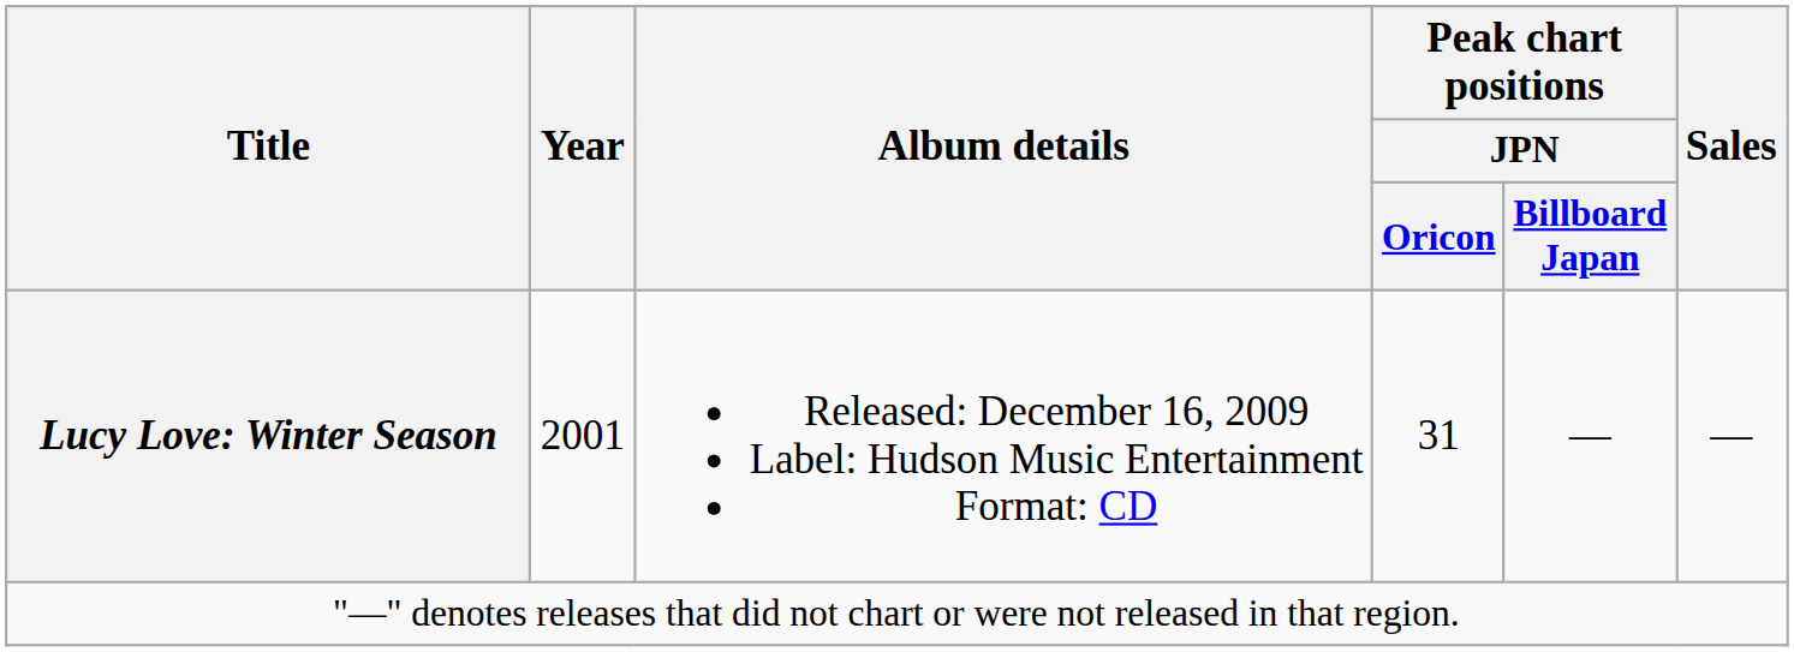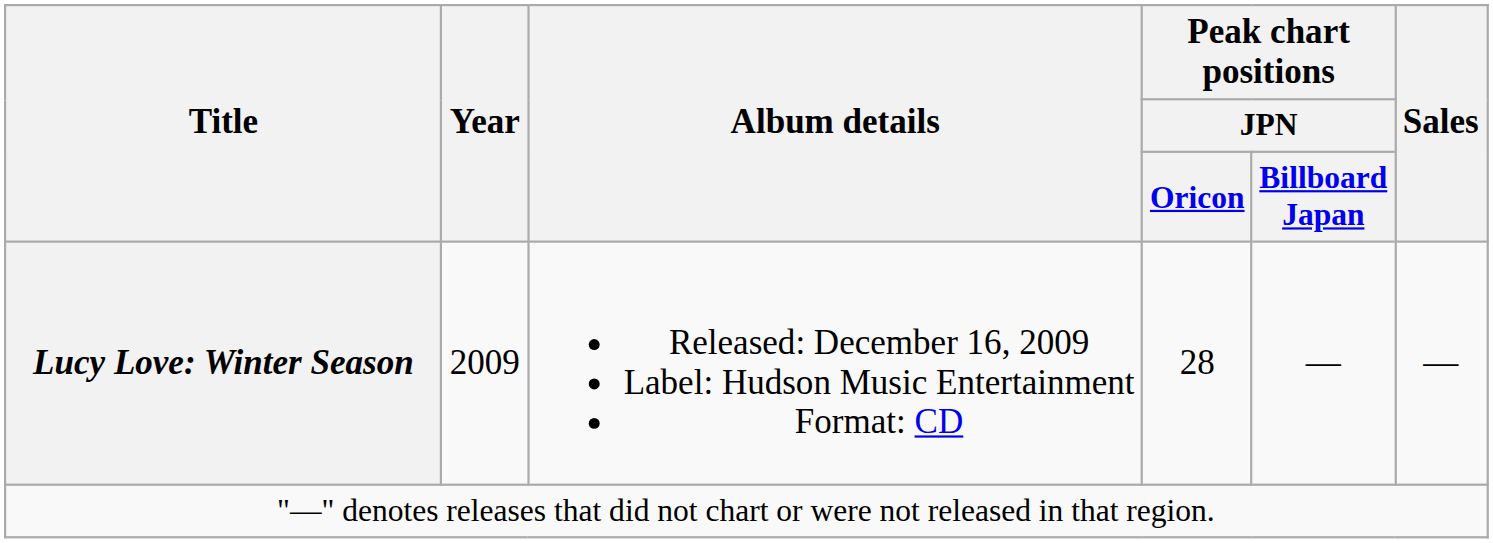 <table class="wikitable plainrowheaders" style="text-align:center;">
 <tr>
 <th scope="col" rowspan="3" style="width:12em;">Title</th>
 <th scope="col" rowspan="3">Year</th>
 <th scope="col" rowspan="3">Album details</th>
 <th scope="col" colspan="2">Peak chart positions</th>
 <th scope="col" rowspan="3">Sales</th>
 </tr>
 <tr>
 <th scope="col" style="width:3em;font-size:90%;" colspan="2">JPN</th>
 </tr>
 <tr>
 <th scope="col" style="width:3em;font-size:90%;"><a href='#'>Oricon</a></th>
 <th scope="col" style="width:3em;font-size:90%;"><a href='#'>Billboard Japan</a></th>
 </tr>
 <tr>
 <th scope="row"><em>Lucy Love: Winter Season</em></th>
-<td>2001</td>
+<td>2009</td>
 <td><br><ul><li>Released: December 16, 2009</li><li>Label: Hudson Music Entertainment</li><li>Format: <a href='#'>CD</a></li></ul></td>
-<td>31</td>
+<td>28</td>
 <td>—</td>
 <td>—</td>
 </tr>
 <tr>
 <td colspan="6" style="font-size:90%;">"—" denotes releases that did not chart or were not released in that region.</td>
 </tr>
 </table>
